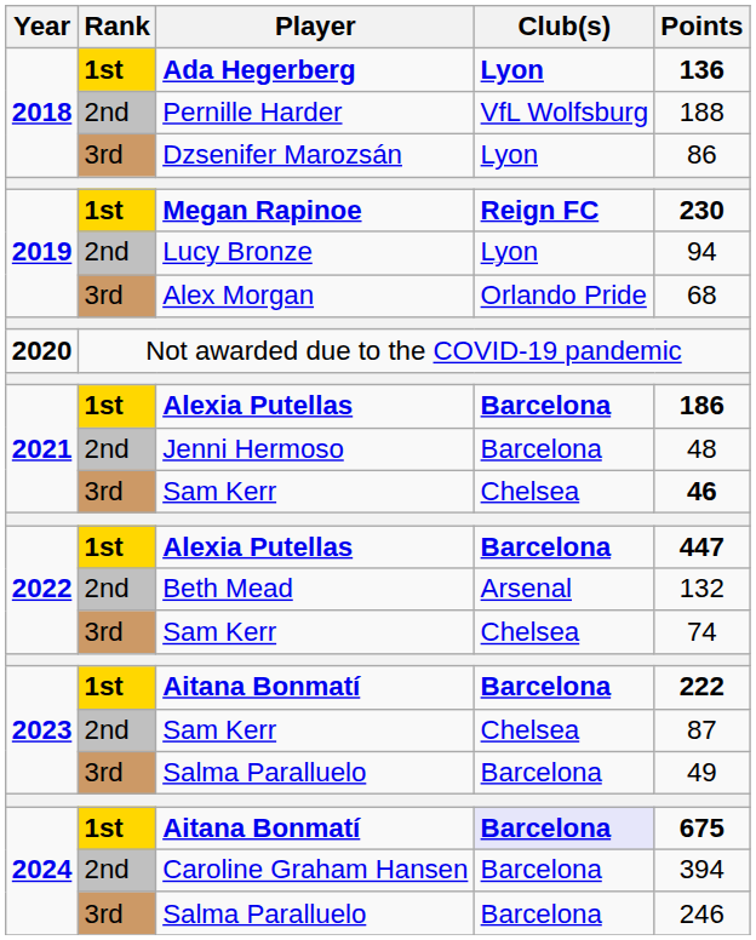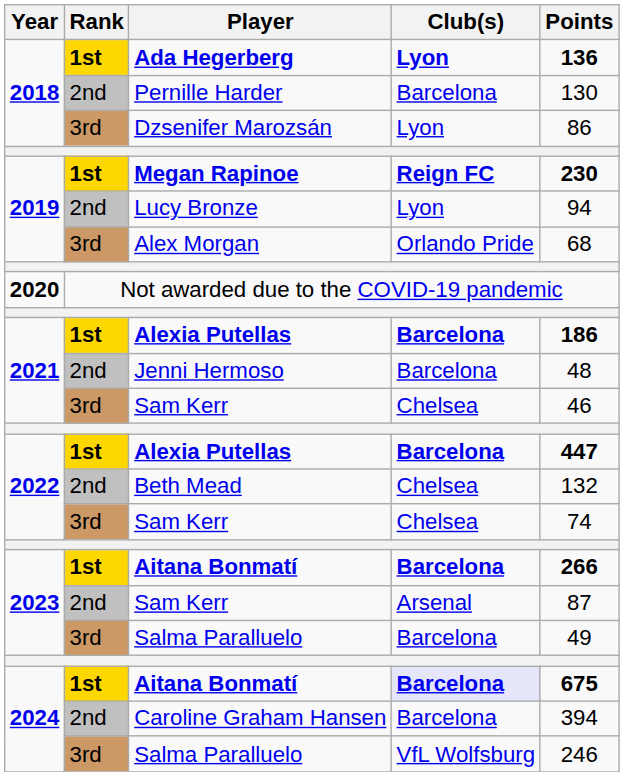 <table class="wikitable">
 <tr>
 <th>Year</th>
 <th>Rank</th>
 <th>Player</th>
 <th>Club(s)</th>
 <th>Points</th>
 </tr>
 <tr>
 <td rowspan="3"><strong><a href='#'>2018</a></strong></td>
 <td scope=col style="background-color: gold"><strong>1st</strong></td>
 <td> <strong><a href='#'>Ada Hegerberg</a></strong></td>
 <td> <strong><a href='#'>Lyon</a></strong></td>
 <td align=center><strong>136</strong></td>
 </tr>
 <tr>
 <td scope=col style="background-color: silver">2nd</td>
 <td> <a href='#'>Pernille Harder</a></td>
-<td> <a href='#'>VfL Wolfsburg</a></td>
-<td align=center>188</td>
+<td> <a href='#'>Barcelona</a></td>
+<td align=center>130</td>
 </tr>
 <tr>
 <td scope=col style="background-color: #cc9966">3rd</td>
 <td> <a href='#'>Dzsenifer Marozsán</a></td>
 <td> <a href='#'>Lyon</a></td>
 <td align=center>86</td>
 </tr>
 <tr>
 <th colspan="5"></th>
 </tr>
 <tr>
 <td rowspan="3"><strong><a href='#'>2019</a></strong></td>
 <td scope=col style="background-color: gold"><strong>1st</strong></td>
 <td> <strong><a href='#'>Megan Rapinoe</a></strong></td>
 <td> <strong><a href='#'>Reign FC</a></strong></td>
 <td align=center><strong>230</strong></td>
 </tr>
 <tr>
 <td scope=col style="background-color: silver">2nd</td>
 <td> <a href='#'>Lucy Bronze</a></td>
 <td> <a href='#'>Lyon</a></td>
 <td align=center>94</td>
 </tr>
 <tr>
 <td scope=col style="background-color: #cc9966">3rd</td>
 <td> <a href='#'>Alex Morgan</a></td>
 <td> <a href='#'>Orlando Pride</a></td>
 <td align=center>68</td>
 </tr>
 <tr>
 <th colspan="5"></th>
 </tr>
 <tr>
 <td><strong>2020</strong></td>
 <td align="center" colspan="4">Not awarded due to the <a href='#'>COVID-19 pandemic</a></td>
 </tr>
 <tr>
 <th colspan="5"></th>
 </tr>
 <tr>
 <td rowspan="3"><strong><a href='#'>2021</a></strong></td>
 <td scope=col style="background-color: gold"><strong>1st</strong></td>
 <td> <strong><a href='#'>Alexia Putellas</a></strong> </td>
 <td> <strong><a href='#'>Barcelona</a></strong></td>
 <td align=center><strong>186</strong></td>
 </tr>
 <tr>
 <td scope=col style="background-color: silver">2nd</td>
 <td> <a href='#'>Jenni Hermoso</a></td>
 <td> <a href='#'>Barcelona</a></td>
 <td align=center>48</td>
 </tr>
 <tr>
 <td scope=col style="background-color: #cc9966">3rd</td>
 <td> <a href='#'>Sam Kerr</a></td>
 <td> <a href='#'>Chelsea</a></td>
-<td align=center><strong>46</strong></td>
+<td align=center>46</td>
 </tr>
 <tr>
 <th colspan="5"></th>
 </tr>
 <tr>
 <td rowspan="3"><strong><a href='#'>2022</a></strong></td>
 <td scope=col style="background-color: gold"><strong>1st</strong></td>
 <td> <strong><a href='#'>Alexia Putellas</a></strong> </td>
 <td> <strong><a href='#'>Barcelona</a></strong></td>
 <td align=center><strong>447</strong></td>
 </tr>
 <tr>
 <td scope=col style="background-color: silver">2nd</td>
 <td> <a href='#'>Beth Mead</a></td>
-<td> <a href='#'>Arsenal</a></td>
+<td> <a href='#'>Chelsea</a></td>
 <td align=center>132</td>
 </tr>
 <tr>
 <td scope=col style="background-color: #cc9966">3rd</td>
 <td> <a href='#'>Sam Kerr</a></td>
 <td> <a href='#'>Chelsea</a></td>
 <td align=center>74</td>
 </tr>
 <tr>
 <th colspan="5"></th>
 </tr>
 <tr>
 <td rowspan="3"><strong><a href='#'>2023</a></strong></td>
 <td scope=col style="background-color: gold"><strong>1st</strong></td>
 <td> <strong><a href='#'>Aitana Bonmatí</a></strong> </td>
 <td> <strong><a href='#'>Barcelona</a></strong></td>
-<td align=center><strong>222</strong></td>
+<td align=center><strong>266</strong></td>
 </tr>
 <tr>
 <td scope=col style="background-color: silver">2nd</td>
 <td> <a href='#'>Sam Kerr</a></td>
-<td> <a href='#'>Chelsea</a></td>
+<td> <a href='#'>Arsenal</a></td>
 <td align=center>87</td>
 </tr>
 <tr>
 <td scope=col style="background-color: #cc9966">3rd</td>
 <td> <a href='#'>Salma Paralluelo</a></td>
 <td> <a href='#'>Barcelona</a></td>
 <td align=center>49</td>
 </tr>
 <tr>
 <th colspan="5"></th>
 </tr>
 <tr>
 <td rowspan="3"><strong><a href='#'>2024</a></strong></td>
 <td scope=col style="background-color: gold"><strong>1st</strong></td>
 <td> <strong><a href='#'>Aitana Bonmatí</a></strong> </td>
 <td style="background: lavender;"> <strong><a href='#'>Barcelona</a></strong></td>
 <td align=center><strong> 675</strong></td>
 </tr>
 <tr>
 <td scope=col style="background-color: silver">2nd</td>
 <td> <a href='#'>Caroline Graham Hansen</a></td>
 <td> <a href='#'>Barcelona</a></td>
 <td align=center>394</td>
 </tr>
 <tr>
 <td scope=col style="background-color: #cc9966">3rd</td>
 <td> <a href='#'>Salma Paralluelo</a></td>
-<td> <a href='#'>Barcelona</a></td>
+<td> <a href='#'>VfL Wolfsburg</a></td>
 <td align=center>246</td>
 </tr>
 </table>
